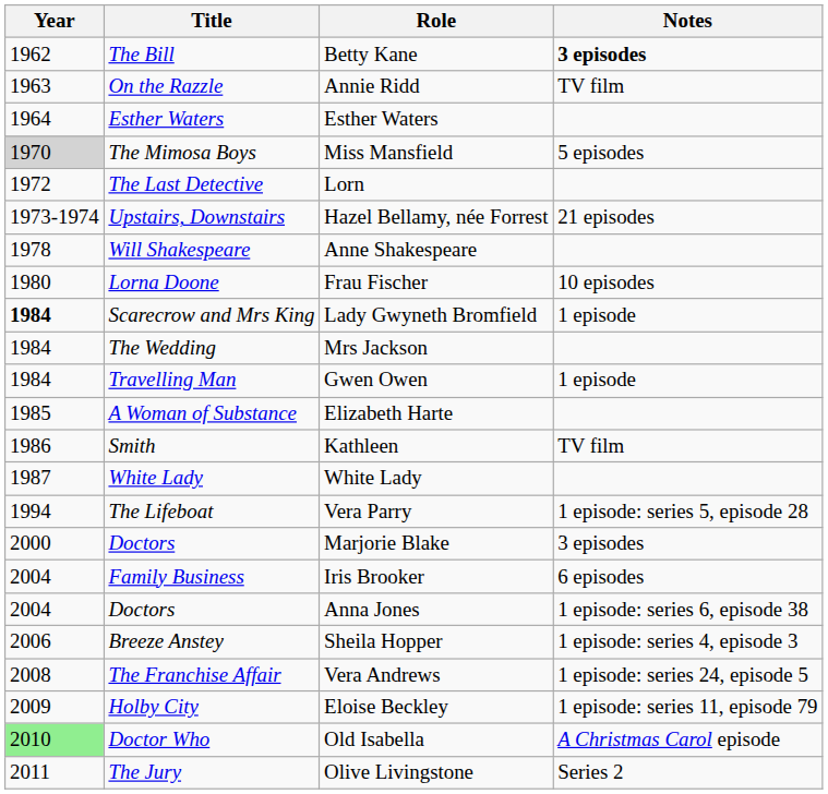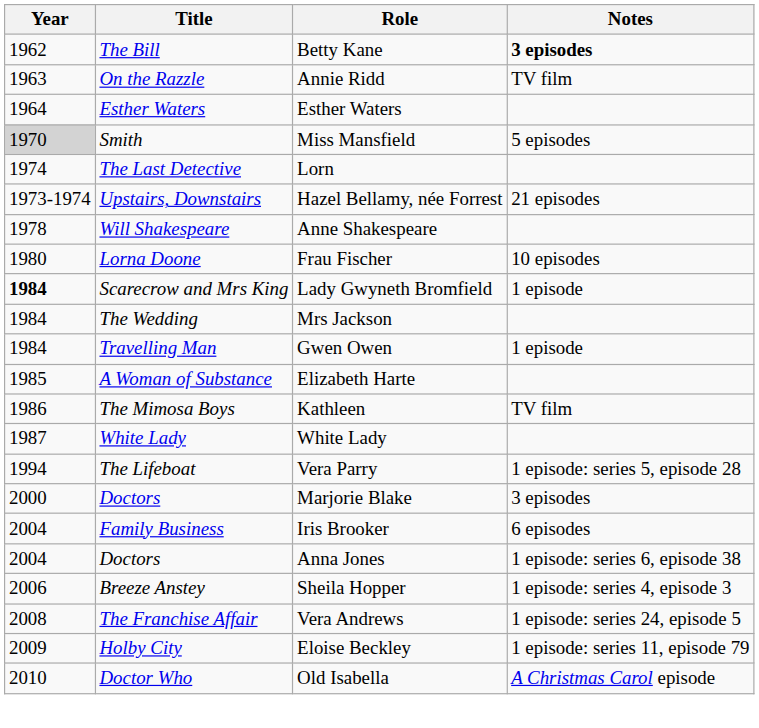 <table class="wikitable sortable">
 <tr>
 <th>Year</th>
 <th>Title</th>
 <th>Role</th>
 <th class="unsortable">Notes</th>
 </tr>
 <tr>
 <td>1962</td>
 <td><em><a href='#'>The Bill</a></em></td>
 <td>Betty Kane</td>
 <td><strong>3 episodes</strong></td>
 </tr>
 <tr>
 <td>1963</td>
 <td><em><a href='#'>On the Razzle</a></em></td>
 <td>Annie Ridd</td>
 <td>TV film</td>
 </tr>
 <tr>
 <td>1964</td>
 <td><em><a href='#'>Esther Waters</a></em></td>
 <td>Esther Waters</td>
 <td></td>
 </tr>
 <tr>
 <td style="background: lightgrey;">1970</td>
-<td><em>The Mimosa Boys</em></td>
+<td><em>Smith</em></td>
 <td>Miss Mansfield</td>
 <td>5 episodes</td>
 </tr>
 <tr>
-<td>1972</td>
+<td>1974</td>
 <td><em><a href='#'>The Last Detective</a></em></td>
 <td>Lorn</td>
 <td></td>
 </tr>
 <tr>
 <td>1973-1974</td>
 <td><a href='#'><em>Upstairs, Downstairs</em></a></td>
 <td>Hazel Bellamy, née Forrest</td>
 <td>21 episodes</td>
 </tr>
 <tr>
 <td>1978</td>
 <td><em><a href='#'>Will Shakespeare</a></em></td>
 <td>Anne Shakespeare</td>
 <td></td>
 </tr>
 <tr>
 <td>1980</td>
 <td><a href='#'><em>Lorna Doone</em></a></td>
 <td>Frau Fischer</td>
 <td>10 episodes</td>
 </tr>
 <tr>
 <td><strong>1984</strong></td>
 <td><em>Scarecrow and Mrs King</em></td>
 <td>Lady Gwyneth Bromfield</td>
 <td>1 episode</td>
 </tr>
 <tr>
 <td>1984</td>
 <td><em>The Wedding</em></td>
 <td>Mrs Jackson</td>
 <td></td>
 </tr>
 <tr>
 <td>1984</td>
 <td><a href='#'><em>Travelling Man</em></a></td>
 <td>Gwen Owen</td>
 <td>1 episode</td>
 </tr>
 <tr>
 <td>1985</td>
 <td><em><a href='#'>A Woman of Substance</a></em></td>
 <td>Elizabeth Harte</td>
 <td></td>
 </tr>
 <tr>
 <td>1986</td>
-<td><em>Smith</em></td>
+<td><em>The Mimosa Boys</em></td>
 <td>Kathleen</td>
 <td>TV film</td>
 </tr>
 <tr>
 <td>1987</td>
 <td><a href='#'><em>White Lady</em></a></td>
 <td>White Lady</td>
 <td></td>
 </tr>
 <tr>
 <td>1994</td>
 <td><em>The Lifeboat</em></td>
 <td>Vera Parry</td>
 <td>1 episode: series 5, episode 28</td>
 </tr>
 <tr>
 <td>2000</td>
 <td><em><a href='#'>Doctors</a></em></td>
 <td>Marjorie Blake</td>
 <td>3 episodes</td>
 </tr>
 <tr>
 <td>2004</td>
 <td><em><a href='#'>Family Business</a></em></td>
 <td>Iris Brooker</td>
 <td>6 episodes</td>
 </tr>
 <tr>
 <td>2004</td>
 <td><em>Doctors</em></td>
 <td>Anna Jones</td>
 <td>1 episode: series 6, episode 38</td>
 </tr>
 <tr>
 <td>2006</td>
 <td><em>Breeze Anstey</em></td>
 <td>Sheila Hopper</td>
 <td>1 episode: series 4, episode 3</td>
 </tr>
 <tr>
 <td>2008</td>
 <td><em><a href='#'>The Franchise Affair</a></em></td>
 <td>Vera Andrews</td>
 <td>1 episode: series 24, episode 5</td>
 </tr>
 <tr>
 <td>2009</td>
 <td><em><a href='#'>Holby City</a></em></td>
 <td>Eloise Beckley</td>
 <td>1 episode: series 11, episode 79</td>
 </tr>
 <tr>
-<td style="background: lightgreen;">2010</td>
+<td>2010</td>
 <td><em><a href='#'>Doctor Who</a></em></td>
 <td>Old Isabella</td>
 <td><em><a href='#'>A Christmas Carol</a></em> episode</td>
 </tr>
-<tr>
-<td>2011</td>
-<td><em><a href='#'>The Jury</a></em></td>
-<td>Olive Livingstone</td>
-<td>Series 2</td>
-</tr>
 </table>
